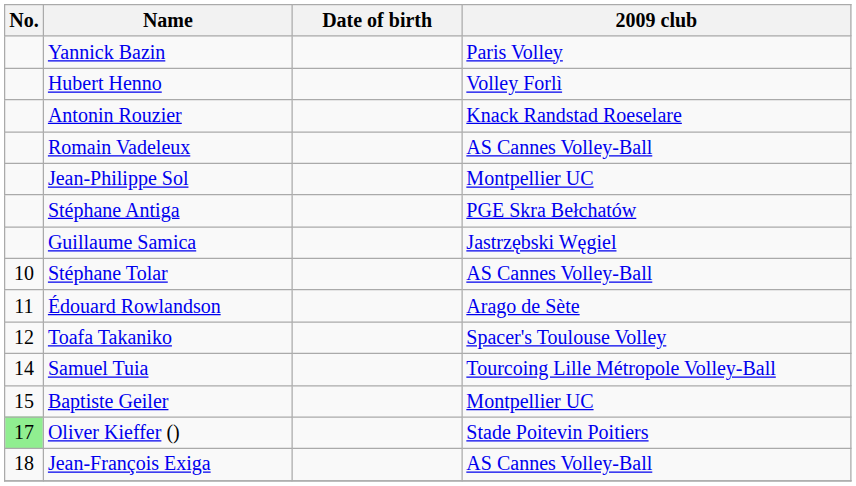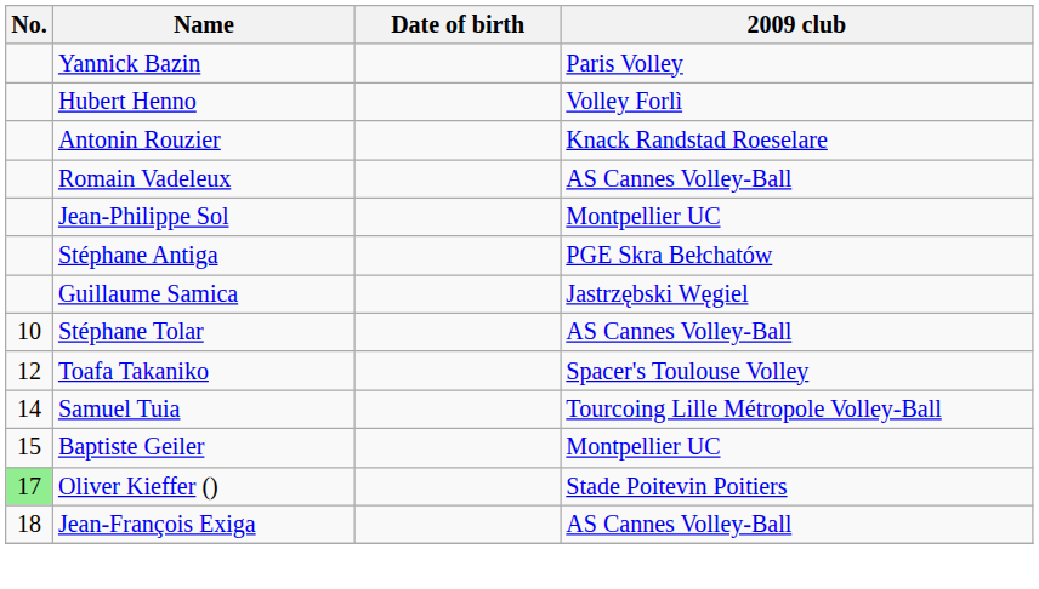 <table class="wikitable sortable" style="font-size:100%; text-align:center;">
 <tr>
 <th>No.</th>
 <th style="width:12em">Name</th>
 <th style="width:8em">Date of birth</th>
 <th style="width:19em">2009 club</th>
 </tr>
 <tr>
 <td></td>
 <td align=left><a href='#'>Yannick Bazin</a></td>
 <td align=right></td>
 <td align=left> <a href='#'>Paris Volley</a></td>
 </tr>
 <tr>
 <td></td>
 <td align=left><a href='#'>Hubert Henno</a></td>
 <td align=right></td>
 <td align=left> <a href='#'>Volley Forlì</a></td>
 </tr>
 <tr>
 <td></td>
 <td align=left><a href='#'>Antonin Rouzier</a></td>
 <td align=right></td>
 <td align=left> <a href='#'>Knack Randstad Roeselare</a></td>
 </tr>
 <tr>
 <td></td>
 <td align=left><a href='#'>Romain Vadeleux</a></td>
 <td align=right></td>
 <td align=left> <a href='#'>AS Cannes Volley-Ball</a></td>
 </tr>
 <tr>
 <td></td>
 <td align=left><a href='#'>Jean-Philippe Sol</a></td>
 <td align=right></td>
 <td align=left> <a href='#'>Montpellier UC</a></td>
 </tr>
 <tr>
 <td></td>
 <td align=left><a href='#'>Stéphane Antiga</a></td>
 <td align=right></td>
 <td align=left> <a href='#'>PGE Skra Bełchatów</a></td>
 </tr>
 <tr>
 <td></td>
 <td align=left><a href='#'>Guillaume Samica</a></td>
 <td align=right></td>
 <td align=left> <a href='#'>Jastrzębski Węgiel</a></td>
 </tr>
 <tr>
 <td>10</td>
 <td align=left><a href='#'>Stéphane Tolar</a></td>
 <td align=right></td>
 <td align=left> <a href='#'>AS Cannes Volley-Ball</a></td>
 </tr>
 <tr>
-<td>11</td>
-<td align=left><a href='#'>Édouard Rowlandson</a></td>
-<td align=right></td>
-<td align=left> <a href='#'>Arago de Sète</a></td>
-</tr>
-<tr>
 <td>12</td>
 <td align=left><a href='#'>Toafa Takaniko</a></td>
 <td align=right></td>
 <td align=left> <a href='#'>Spacer's Toulouse Volley</a></td>
 </tr>
 <tr>
 <td>14</td>
 <td align=left><a href='#'>Samuel Tuia</a></td>
 <td align=right></td>
 <td align=left> <a href='#'>Tourcoing Lille Métropole Volley-Ball</a></td>
 </tr>
 <tr>
 <td>15</td>
 <td align=left><a href='#'>Baptiste Geiler</a></td>
 <td align=right></td>
 <td align=left> <a href='#'>Montpellier UC</a></td>
 </tr>
 <tr>
 <td style="background: lightgreen;">17</td>
 <td align=left><a href='#'>Oliver Kieffer</a> ()</td>
 <td align=right></td>
 <td align=left> <a href='#'>Stade Poitevin Poitiers</a></td>
 </tr>
 <tr>
 <td>18</td>
 <td align=left><a href='#'>Jean-François Exiga</a></td>
 <td align=right></td>
 <td align=left> <a href='#'>AS Cannes Volley-Ball</a></td>
 </tr>
 <tr>
 </tr>
 </table>
